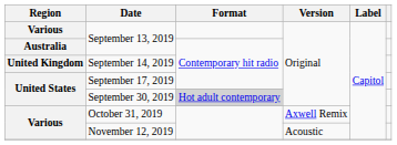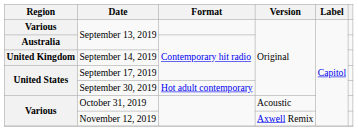 <table class="wikitable plainrowheaders">
 <tr>
 <th scope="col">Region</th>
 <th scope="col">Date</th>
 <th scope="col">Format</th>
 <th scope="col">Version</th>
 <th scope="col">Label</th>
 <th scope="col"></th>
 </tr>
 <tr>
 <th scope="row">Various</th>
 <td rowspan="2">September 13, 2019</td>
 <td></td>
 <td rowspan="5">Original</td>
 <td rowspan="7"><a href='#'>Capitol</a></td>
 <td></td>
 </tr>
 <tr>
 <th scope="row">Australia</th>
 <td rowspan="3"><a href='#'>Contemporary hit radio</a></td>
 <td></td>
 </tr>
 <tr>
 <th scope="row">United Kingdom</th>
 <td>September 14, 2019</td>
 <td></td>
 </tr>
 <tr>
 <th scope="row" rowspan="2">United States</th>
 <td>September 17, 2019</td>
 <td></td>
 </tr>
 <tr>
 <td>September 30, 2019</td>
-<td style="background: lightgrey;"><a href='#'>Hot adult contemporary</a></td>
+<td><a href='#'>Hot adult contemporary</a></td>
 <td></td>
 </tr>
 <tr>
 <th scope="row" rowspan="2">Various</th>
 <td>October 31, 2019</td>
 <td scope="row" rowspan="2"></td>
-<td><a href='#'>Axwell</a> Remix</td>
+<td>Acoustic</td>
 <td></td>
 </tr>
 <tr>
 <td>November 12, 2019</td>
-<td>Acoustic</td>
+<td><a href='#'>Axwell</a> Remix</td>
 <td></td>
 </tr>
 <tr>
 </tr>
 </table>
